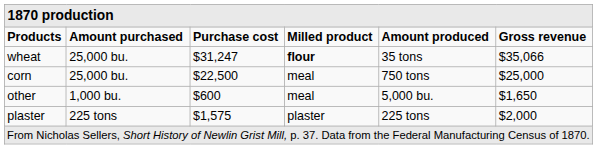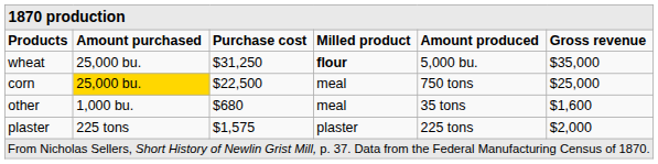 <table class="wikitable">
 <tr style="background: #E9E9E9">
 <td colspan ="7" style="background: #E9E9E9; font-size: 110%"><strong>1870 production</strong></td>
 </tr>
 <tr>
 <td><strong>Products </strong></td>
 <td><strong>Amount purchased </strong></td>
 <td><strong>Purchase cost </strong></td>
 <td><strong>Milled product </strong></td>
 <td><strong>Amount produced </strong></td>
 <td><strong>Gross revenue </strong></td>
 </tr>
 <tr>
 <td>wheat</td>
 <td>25,000 bu.</td>
-<td>$31,247</td>
+<td>$31,250</td>
 <td><strong>flour</strong></td>
-<td>35 tons</td>
-<td>$35,066</td>
+<td>5,000 bu.</td>
+<td>$35,000</td>
 </tr>
 <tr>
 <td>corn</td>
-<td>25,000 bu.</td>
+<td style="background: gold;">25,000 bu.</td>
 <td>$22,500</td>
 <td>meal</td>
 <td>750 tons</td>
 <td>$25,000</td>
 </tr>
 <tr>
 <td>other</td>
 <td>1,000 bu.</td>
-<td>$600</td>
+<td>$680</td>
 <td>meal</td>
-<td>5,000 bu.</td>
-<td>$1,650</td>
+<td>35 tons</td>
+<td>$1,600</td>
 </tr>
 <tr>
 <td>plaster</td>
 <td>225 tons</td>
 <td>$1,575</td>
 <td>plaster</td>
 <td>225 tons</td>
 <td>$2,000</td>
 </tr>
 <tr>
 <td colspan ="7" style="background: #E9E9E9; font-size: 90%">From Nicholas Sellers, <em>Short History of Newlin Grist Mill,</em> p. 37. Data from the Federal Manufacturing Census of 1870.</td>
 </tr>
 </table>
